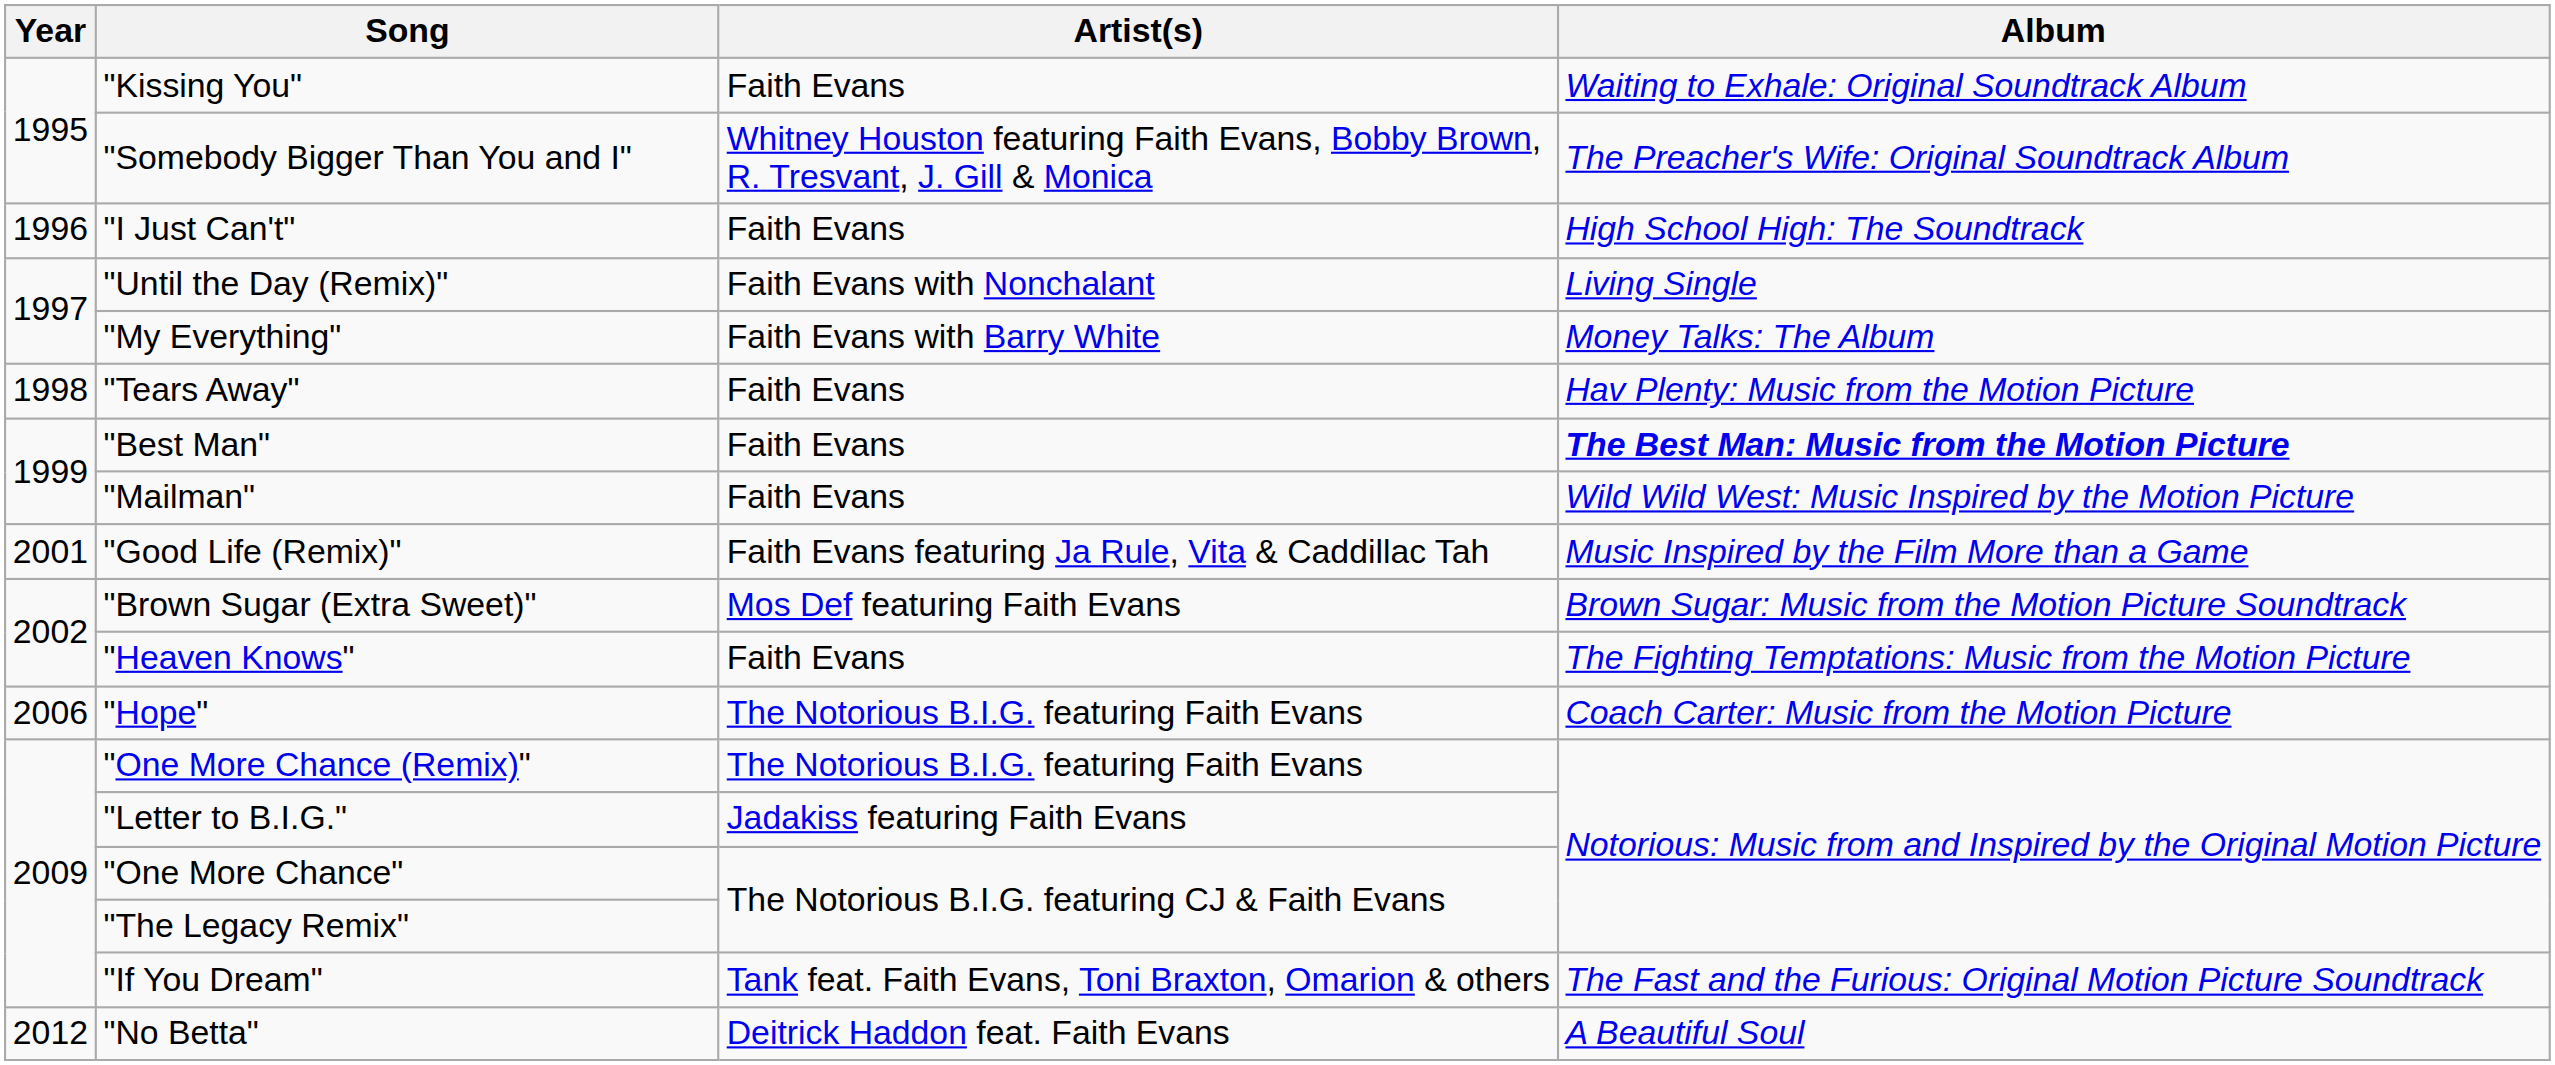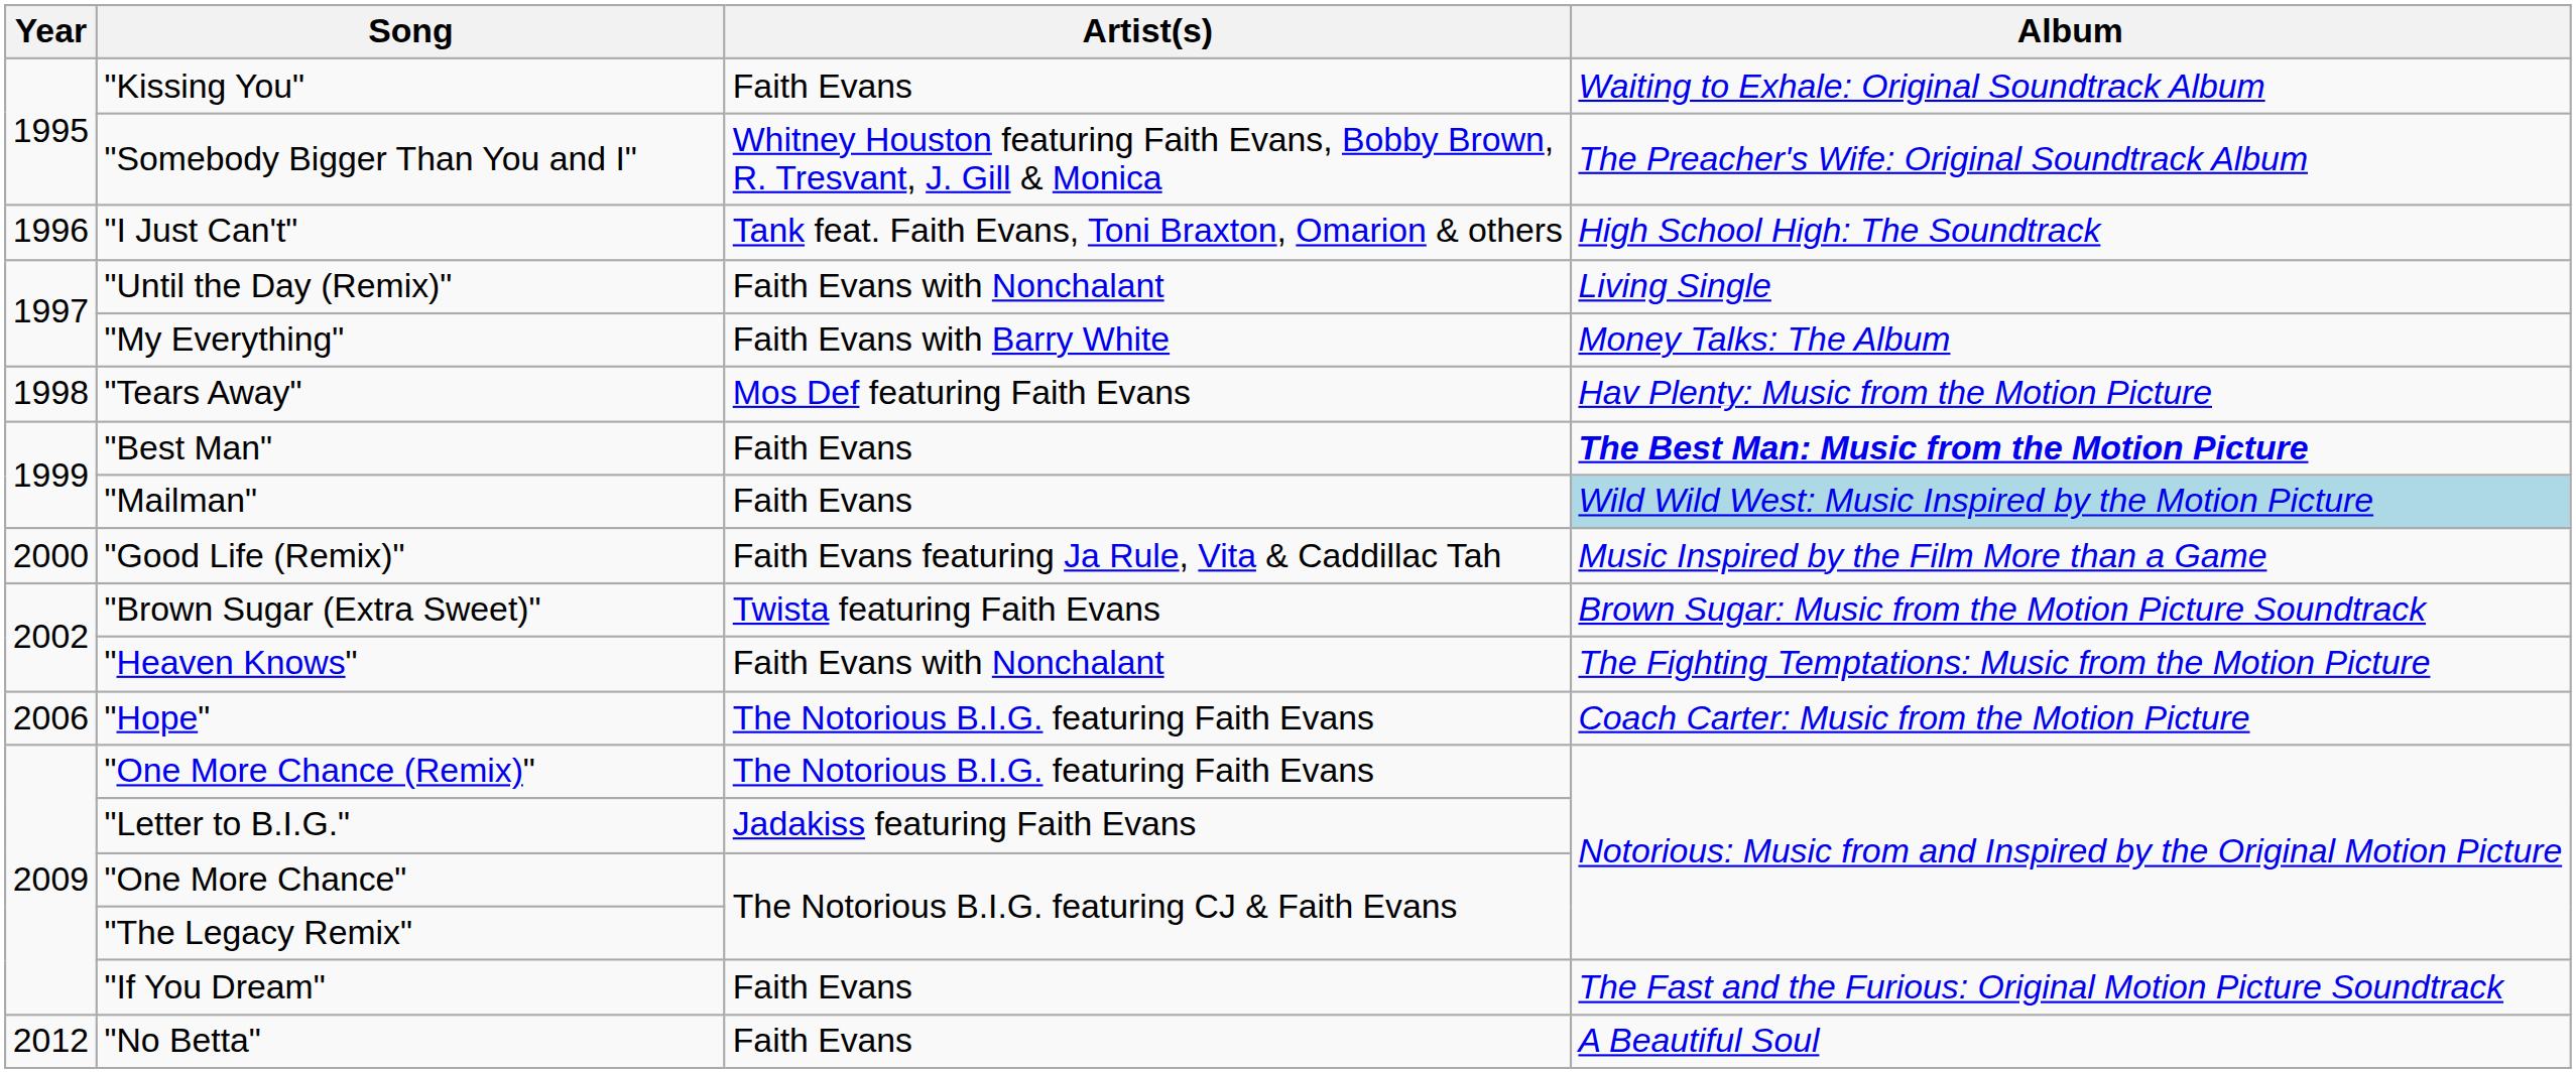 <table class="wikitable">
 <tr>
 <th style="text-align:center; width:20px;">Year</th>
 <th style="text-align:center; width:18em;">Song</th>
 <th scope="col">Artist(s)</th>
 <th scope="col">Album</th>
 </tr>
 <tr>
 <td rowspan="2">1995</td>
 <td>"Kissing You"</td>
 <td>Faith Evans</td>
 <td><em><a href='#'>Waiting to Exhale: Original Soundtrack Album</a></em></td>
 </tr>
 <tr>
 <td>"Somebody Bigger Than You and I"</td>
 <td><a href='#'>Whitney Houston</a> featuring Faith Evans, <a href='#'>Bobby Brown</a>, <br><a href='#'>R. Tresvant</a>, <a href='#'>J. Gill</a> & <a href='#'>Monica</a></td>
 <td><em><a href='#'>The Preacher's Wife: Original Soundtrack Album</a></em></td>
 </tr>
 <tr>
 <td>1996</td>
 <td>"I Just Can't"</td>
-<td>Faith Evans</td>
+<td><a href='#'>Tank</a> feat. Faith Evans, <a href='#'>Toni Braxton</a>, <a href='#'>Omarion</a> & others</td>
 <td><em><a href='#'>High School High: The Soundtrack</a></em></td>
 </tr>
 <tr>
 <td rowspan="2">1997</td>
 <td>"Until the Day (Remix)"</td>
 <td>Faith Evans with <a href='#'>Nonchalant</a></td>
 <td><em><a href='#'>Living Single</a></em></td>
 </tr>
 <tr>
 <td>"My Everything"</td>
 <td>Faith Evans with <a href='#'>Barry White</a></td>
 <td><em><a href='#'>Money Talks: The Album</a></em></td>
 </tr>
 <tr>
 <td>1998</td>
 <td>"Tears Away"</td>
-<td>Faith Evans</td>
+<td><a href='#'>Mos Def</a> featuring Faith Evans</td>
 <td><em><a href='#'>Hav Plenty: Music from the Motion Picture</a></em></td>
 </tr>
 <tr>
 <td rowspan="2">1999</td>
 <td>"Best Man"</td>
 <td>Faith Evans</td>
 <td><strong><em><a href='#'>The Best Man: Music from the Motion Picture</a></em></strong></td>
 </tr>
 <tr>
 <td>"Mailman"</td>
 <td>Faith Evans</td>
-<td><em><a href='#'>Wild Wild West: Music Inspired by the Motion Picture</a></em></td>
+<td style="background: lightblue;"><em><a href='#'>Wild Wild West: Music Inspired by the Motion Picture</a></em></td>
 </tr>
 <tr>
-<td>2001</td>
+<td>2000</td>
 <td>"Good Life (Remix)"</td>
 <td>Faith Evans featuring <a href='#'>Ja Rule</a>, <a href='#'>Vita</a> & Caddillac Tah</td>
 <td><em><a href='#'>Music Inspired by the Film More than a Game</a></em></td>
 </tr>
 <tr>
 <td rowspan="2">2002</td>
 <td>"Brown Sugar (Extra Sweet)"</td>
-<td><a href='#'>Mos Def</a> featuring Faith Evans</td>
+<td><a href='#'>Twista</a> featuring Faith Evans</td>
 <td><em><a href='#'>Brown Sugar: Music from the Motion Picture Soundtrack</a></em></td>
 </tr>
 <tr>
 <td>"<a href='#'>Heaven Knows</a>"</td>
-<td>Faith Evans</td>
+<td>Faith Evans with <a href='#'>Nonchalant</a></td>
 <td><em><a href='#'>The Fighting Temptations: Music from the Motion Picture</a></em></td>
 </tr>
 <tr>
 <td>2006</td>
 <td>"<a href='#'>Hope</a>"</td>
 <td><a href='#'>The Notorious B.I.G.</a> featuring Faith Evans</td>
 <td><em><a href='#'>Coach Carter: Music from the Motion Picture</a></em></td>
 </tr>
 <tr>
 <td rowspan="5">2009</td>
 <td>"<a href='#'>One More Chance (Remix)</a>"</td>
 <td><a href='#'>The Notorious B.I.G.</a> featuring Faith Evans</td>
 <td rowspan="4"><em><a href='#'>Notorious: Music from and Inspired by the Original Motion Picture</a></em></td>
 </tr>
 <tr>
 <td>"Letter to B.I.G."</td>
 <td><a href='#'>Jadakiss</a> featuring Faith Evans</td>
 </tr>
 <tr>
 <td>"One More Chance"</td>
 <td rowspan="2">The Notorious B.I.G. featuring CJ & Faith Evans</td>
 </tr>
 <tr>
 <td>"The Legacy Remix"</td>
 </tr>
 <tr>
 <td>"If You Dream"</td>
-<td><a href='#'>Tank</a> feat. Faith Evans, <a href='#'>Toni Braxton</a>, <a href='#'>Omarion</a> & others</td>
+<td>Faith Evans</td>
 <td><em><a href='#'>The Fast and the Furious: Original Motion Picture Soundtrack</a></em></td>
 </tr>
 <tr>
 <td>2012</td>
 <td>"No Betta"</td>
-<td><a href='#'>Deitrick Haddon</a> feat. Faith Evans</td>
+<td>Faith Evans</td>
 <td><em><a href='#'>A Beautiful Soul</a></em></td>
 </tr>
 </table>
